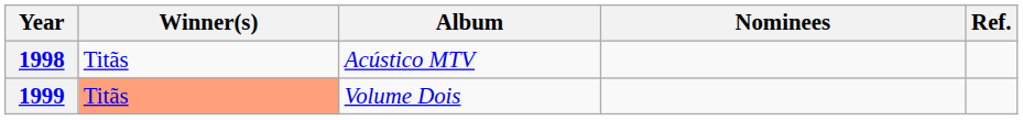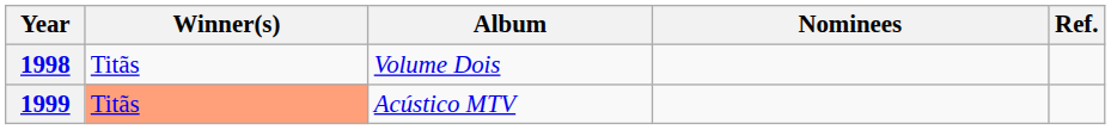 <table class="wikitable">
 <tr>
 <th width="7%">Year</th>
 <th width="25%">Winner(s)</th>
 <th width="25%">Album</th>
 <th width="35%" class=unsortable>Nominees</th>
 <th width="5%" class=unsortable>Ref.</th>
 </tr>
 <tr>
 <th scope="row" align="center"><a href='#'>1998</a></th>
 <td><a href='#'>Titãs</a></td>
-<td><em><a href='#'>Acústico MTV</a></em></td>
+<td><em><a href='#'>Volume Dois</a></em></td>
 <td></td>
 <td></td>
 </tr>
 <tr>
 <th scope="row" align="center"><a href='#'>1999</a></th>
 <td style="background: lightsalmon;"><a href='#'>Titãs</a></td>
-<td><em><a href='#'>Volume Dois</a></em></td>
+<td><em><a href='#'>Acústico MTV</a></em></td>
 <td></td>
 <td></td>
 </tr>
 </table>
